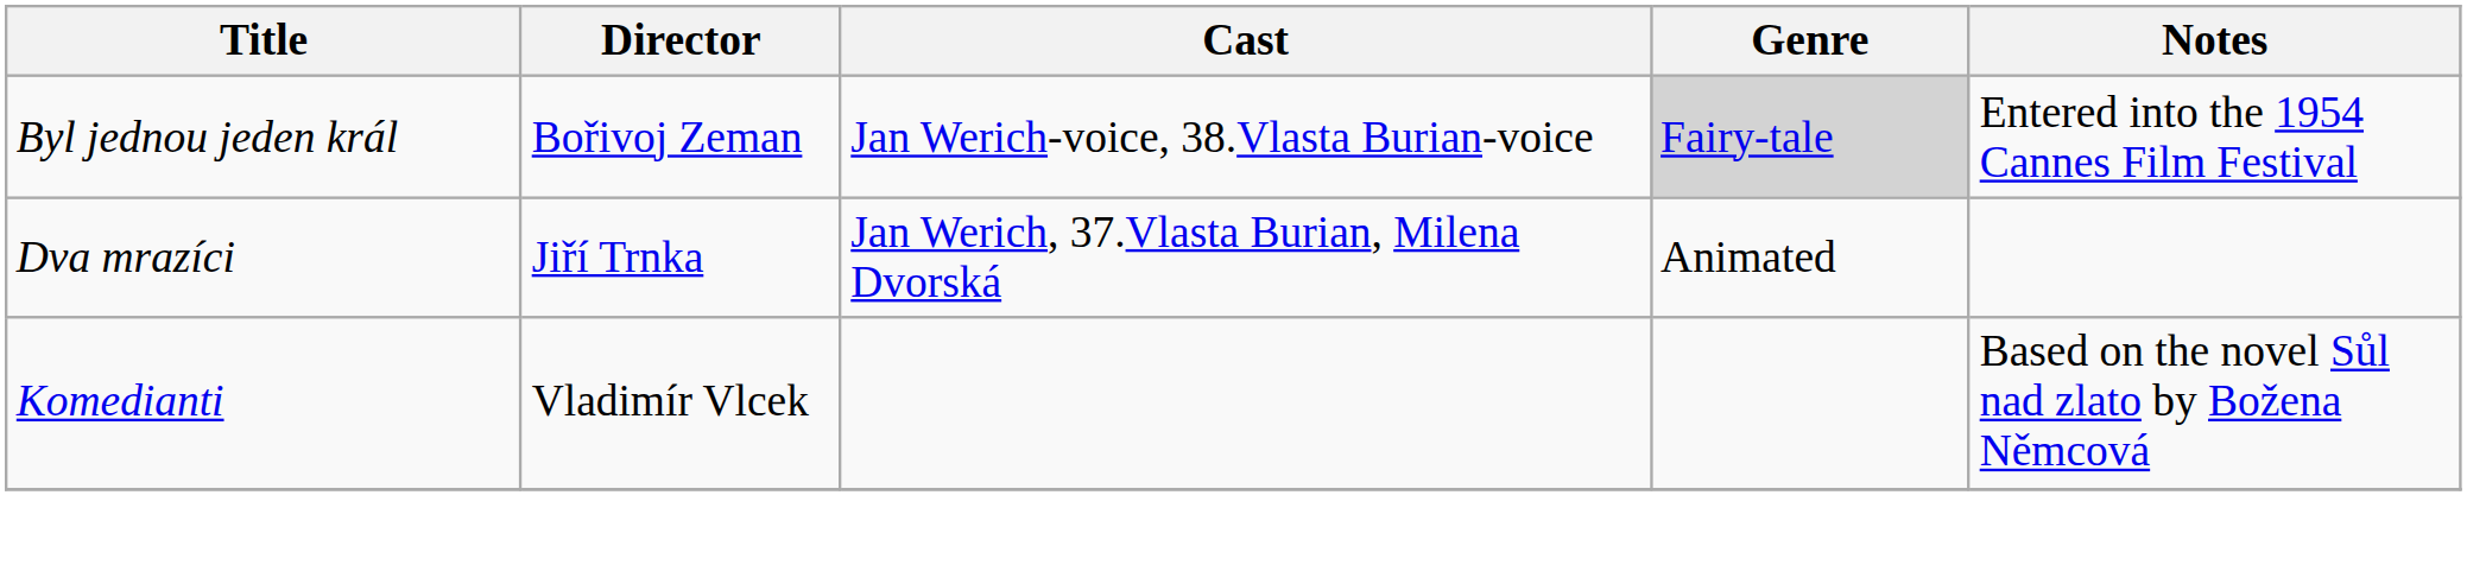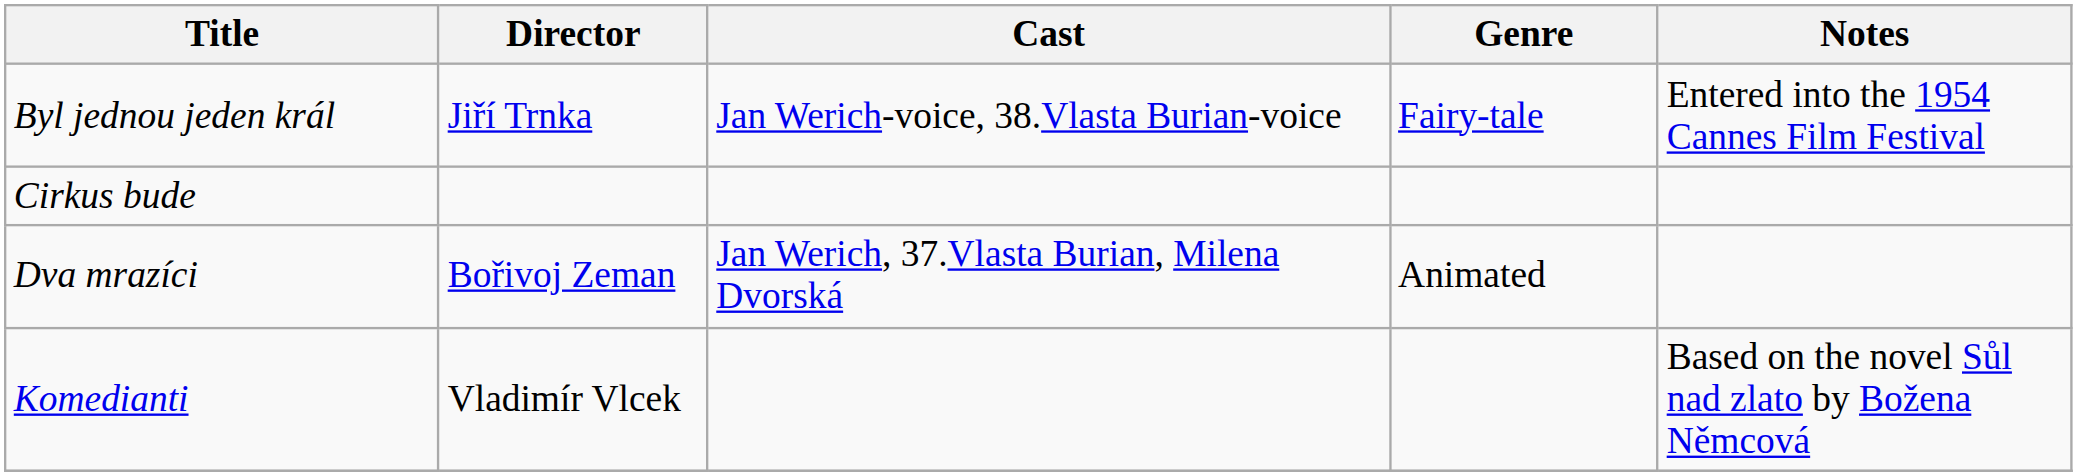 <table class="wikitable" style="width:100%;">
 <tr>
 <th style="width:21%;">Title</th>
 <th style="width:13%;">Director</th>
 <th style="width:33%;">Cast</th>
 <th style="width:13%;">Genre</th>
 <th style="width:20%;">Notes</th>
 </tr>
 <tr>
 <td><em>Byl jednou jeden král</em></td>
-<td><a href='#'>Bořivoj Zeman</a></td>
+<td><a href='#'>Jiří Trnka</a></td>
 <td><a href='#'>Jan Werich</a>-voice, 38.<a href='#'>Vlasta Burian</a>-voice</td>
-<td style="background: lightgrey;"><a href='#'>Fairy-tale</a></td>
+<td><a href='#'>Fairy-tale</a></td>
 <td>Entered into the <a href='#'>1954 Cannes Film Festival</a></td>
 </tr>
 <tr>
+<td><em>Cirkus bude</em></td>
+<td></td>
+<td></td>
+<td></td>
+<td></td>
+</tr>
+<tr>
 <td><em>Dva mrazíci</em></td>
-<td><a href='#'>Jiří Trnka</a></td>
+<td><a href='#'>Bořivoj Zeman</a></td>
 <td><a href='#'>Jan Werich</a>, 37.<a href='#'>Vlasta Burian</a>, <a href='#'>Milena Dvorská</a></td>
 <td>Animated</td>
 <td></td>
 </tr>
 <tr>
 <td><em><a href='#'>Komedianti</a></em></td>
 <td>Vladimír Vlcek</td>
 <td></td>
 <td></td>
 <td>Based on the novel <a href='#'>Sůl nad zlato</a> by <a href='#'>Božena Němcová</a></td>
 </tr>
 <tr>
 </tr>
 </table>
